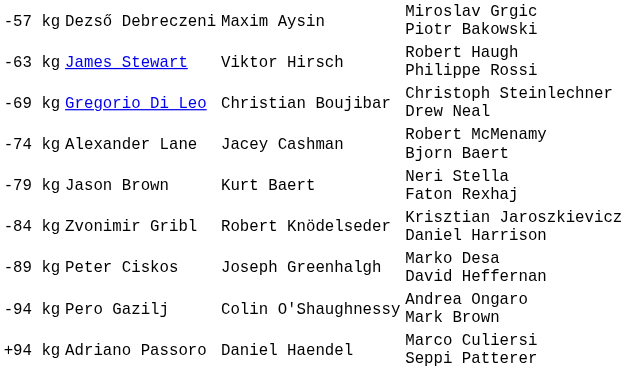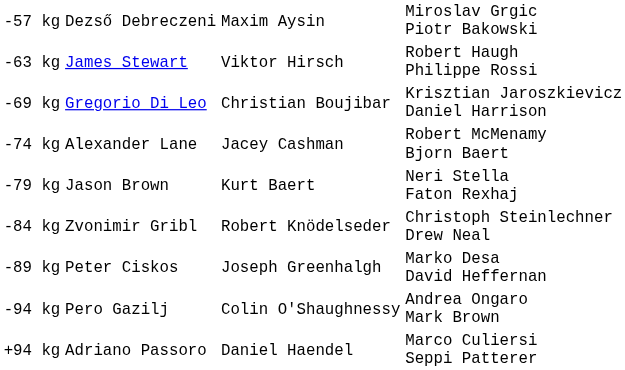 <table>
 <tr>
 <td>-57 kg</td>
 <td>Dezső Debreczeni </td>
 <td>Maxim Aysin </td>
 <td>Miroslav Grgic <br>Piotr Bakowski </td>
 </tr>
 <tr>
 <td>-63 kg</td>
 <td><a href='#'>James Stewart</a> </td>
 <td>Viktor Hirsch </td>
 <td>Robert Haugh <br>Philippe Rossi </td>
 </tr>
 <tr>
 <td>-69 kg</td>
 <td><a href='#'>Gregorio Di Leo</a> </td>
 <td>Christian Boujibar </td>
-<td>Christoph Steinlechner <br>Drew Neal </td>
+<td>Krisztian Jaroszkievicz <br>Daniel Harrison </td>
 </tr>
 <tr>
 <td>-74 kg</td>
 <td>Alexander Lane </td>
 <td>Jacey Cashman </td>
 <td>Robert McMenamy <br>Bjorn Baert </td>
 </tr>
 <tr>
 <td>-79 kg</td>
 <td>Jason Brown </td>
 <td>Kurt Baert </td>
 <td>Neri Stella <br>Faton Rexhaj </td>
 </tr>
 <tr>
 <td>-84 kg</td>
 <td>Zvonimir Gribl </td>
 <td>Robert Knödelseder </td>
-<td>Krisztian Jaroszkievicz <br>Daniel Harrison </td>
+<td>Christoph Steinlechner <br>Drew Neal </td>
 </tr>
 <tr>
 <td>-89 kg</td>
 <td>Peter Ciskos </td>
 <td>Joseph Greenhalgh </td>
 <td>Marko Desa <br>David Heffernan </td>
 </tr>
 <tr>
 <td>-94 kg</td>
 <td>Pero Gazilj </td>
 <td>Colin O'Shaughnessy </td>
 <td>Andrea Ongaro <br>Mark Brown </td>
 </tr>
 <tr>
 <td>+94 kg</td>
 <td>Adriano Passoro </td>
 <td>Daniel Haendel </td>
 <td>Marco Culiersi <br>Seppi Patterer </td>
 </tr>
 <tr>
 </tr>
 </table>
